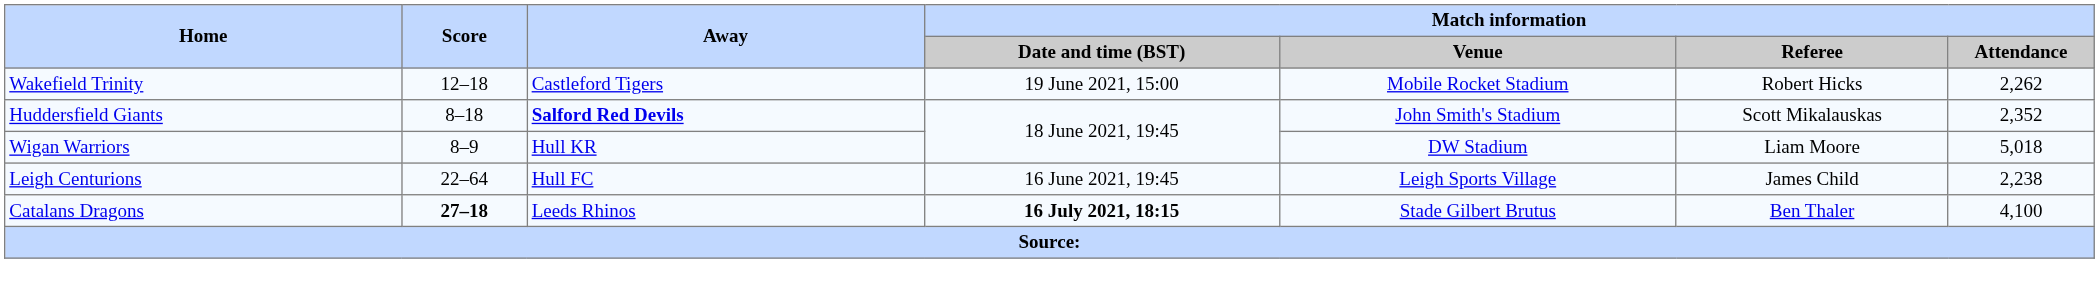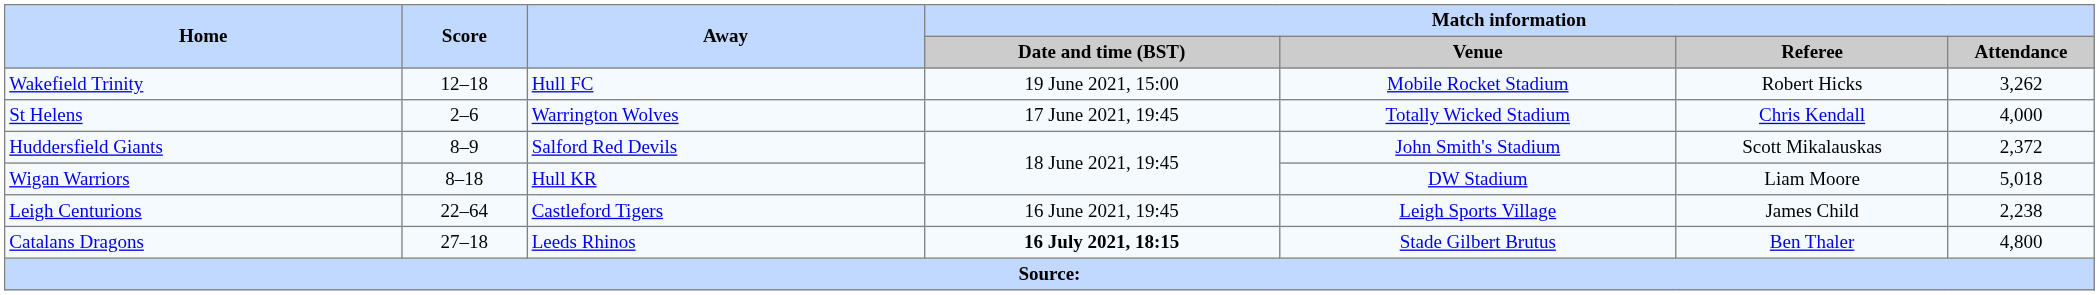 <table border=1 style="border-collapse:collapse; font-size:90%; text-align:center;" cellpadding=3 cellspacing=0 width=100%>
 <tr style="background:#C1D8ff;">
 <th scope="col" rowspan=2 width=19%>Home</th>
 <th scope="col" rowspan=2 width=6%>Score</th>
 <th scope="col" rowspan=2 width=19%>Away</th>
 <th colspan=4>Match information</th>
 </tr>
 <tr style="background:#CCCCCC;">
 <th scope="col" width=17%>Date and time (BST)</th>
 <th scope="col" width=19%>Venue</th>
 <th scope="col" width=13%>Referee</th>
 <th scope="col" width=7%>Attendance</th>
 </tr>
 <tr style="background:#F5FAFF;">
 <td style="text-align:left;"> <a href='#'>Wakefield Trinity</a></td>
 <td>12–18</td>
-<td style="text-align:left;"> <a href='#'>Castleford Tigers</a></td>
+<td style="text-align:left;"> <a href='#'>Hull FC</a></td>
 <td>19 June 2021, 15:00</td>
 <td><a href='#'>Mobile Rocket Stadium</a></td>
 <td>Robert Hicks</td>
-<td>2,262</td>
+<td>3,262</td>
+</tr>
+<tr style="background:#F5FAFF;">
+<td style="text-align:left;"> <a href='#'>St Helens</a></td>
+<td>2–6</td>
+<td style="text-align:left;"> <a href='#'>Warrington Wolves</a></td>
+<td>17 June 2021, 19:45</td>
+<td><a href='#'>Totally Wicked Stadium</a></td>
+<td><a href='#'>Chris Kendall</a></td>
+<td>4,000</td>
 </tr>
 <tr style="background:#F5FAFF;">
 <td style="text-align:left;"> <a href='#'>Huddersfield Giants</a></td>
-<td>8–18</td>
-<td style="text-align:left;"><strong> <a href='#'>Salford Red Devils</a></strong></td>
+<td>8–9</td>
+<td style="text-align:left;"> <a href='#'>Salford Red Devils</a></td>
 <td rowspan=2>18 June 2021, 19:45</td>
 <td><a href='#'>John Smith's Stadium</a></td>
 <td>Scott Mikalauskas</td>
-<td>2,352</td>
+<td>2,372</td>
 </tr>
 <tr style="background:#F5FAFF;">
 <td style="text-align:left;"> <a href='#'>Wigan Warriors</a></td>
-<td>8–9</td>
+<td>8–18</td>
 <td style="text-align:left;"> <a href='#'>Hull KR</a></td>
 <td><a href='#'>DW Stadium</a></td>
 <td>Liam Moore</td>
 <td>5,018</td>
 </tr>
 <tr style="background:#F5FAFF;">
 <td style="text-align:left;"> <a href='#'>Leigh Centurions</a></td>
 <td>22–64</td>
-<td style="text-align:left;"> <a href='#'>Hull FC</a></td>
+<td style="text-align:left;"> <a href='#'>Castleford Tigers</a></td>
 <td>16 June 2021, 19:45</td>
 <td><a href='#'>Leigh Sports Village</a></td>
 <td>James Child</td>
 <td>2,238</td>
 </tr>
 <tr style="background:#F5FAFF;">
 <td style="text-align:left;"> <a href='#'>Catalans Dragons</a></td>
-<td><strong>27–18</strong></td>
+<td>27–18</td>
 <td style="text-align:left;"> <a href='#'>Leeds Rhinos</a></td>
 <td><strong>16 July 2021, 18:15</strong></td>
 <td><a href='#'>Stade Gilbert Brutus</a></td>
 <td><a href='#'>Ben Thaler</a></td>
-<td>4,100</td>
+<td>4,800</td>
 </tr>
 <tr style="background:#c1d8ff;">
 <th colspan=7>Source:</th>
 </tr>
 </table>
